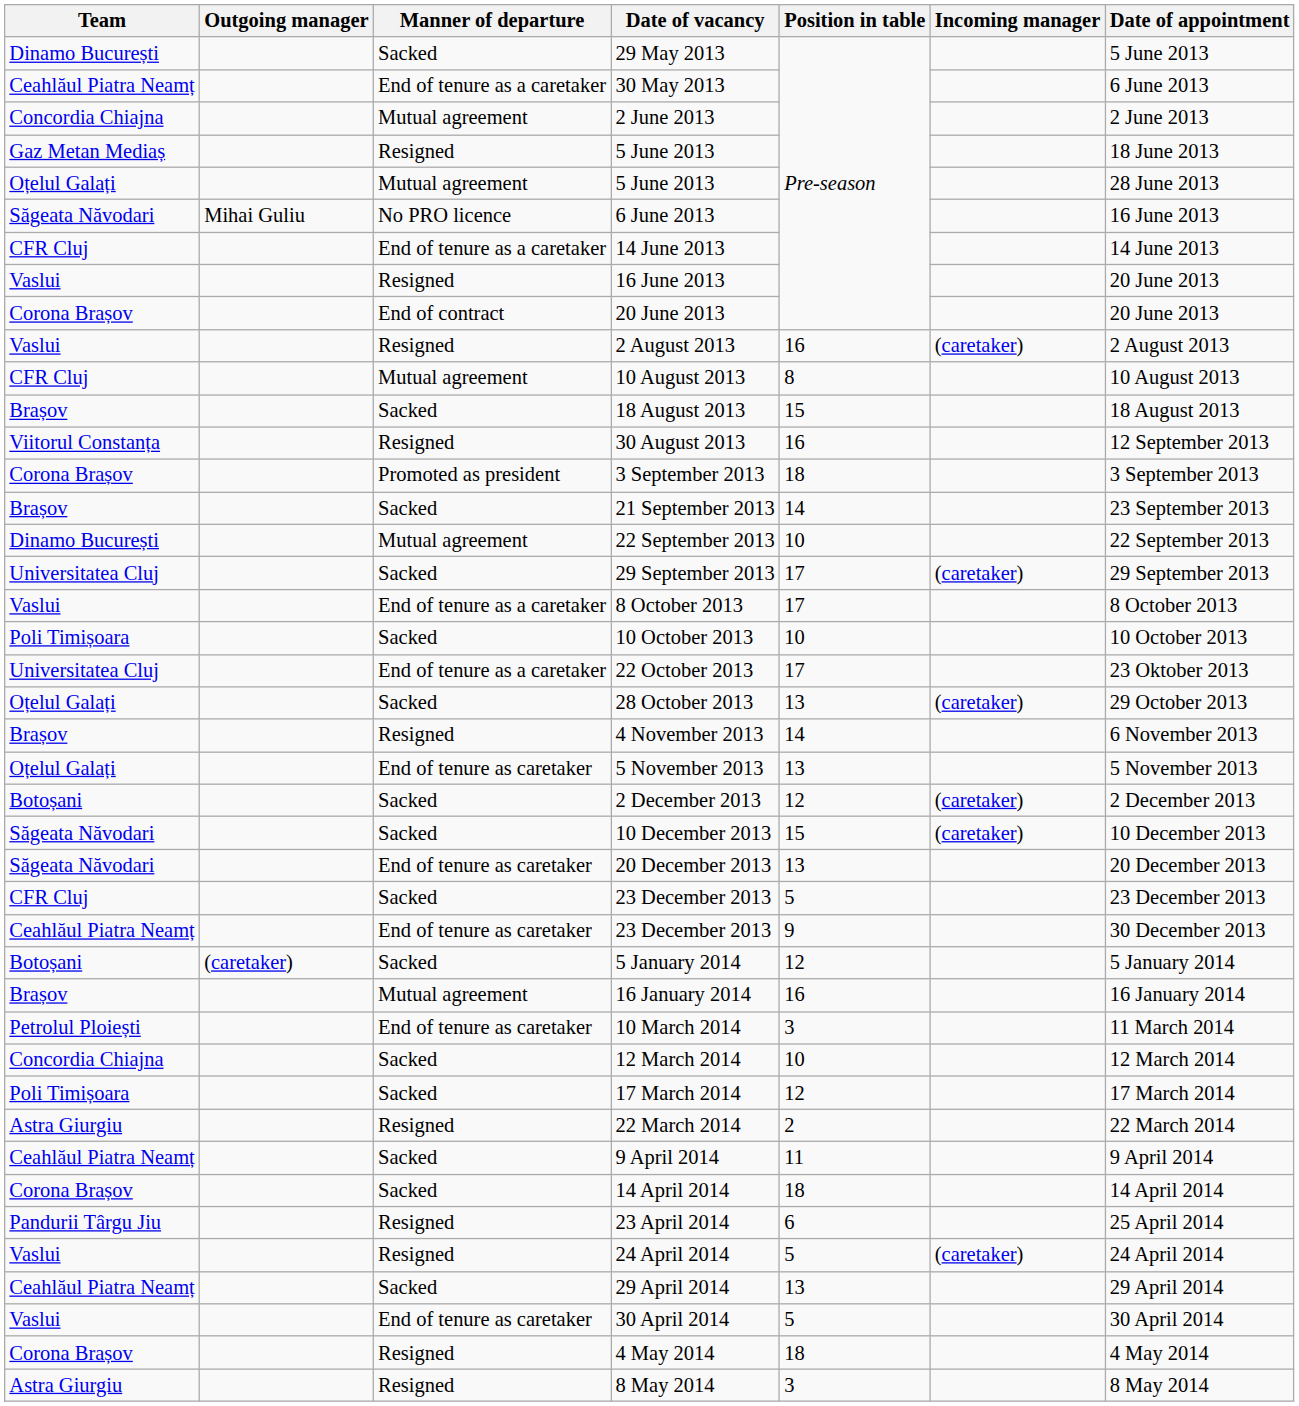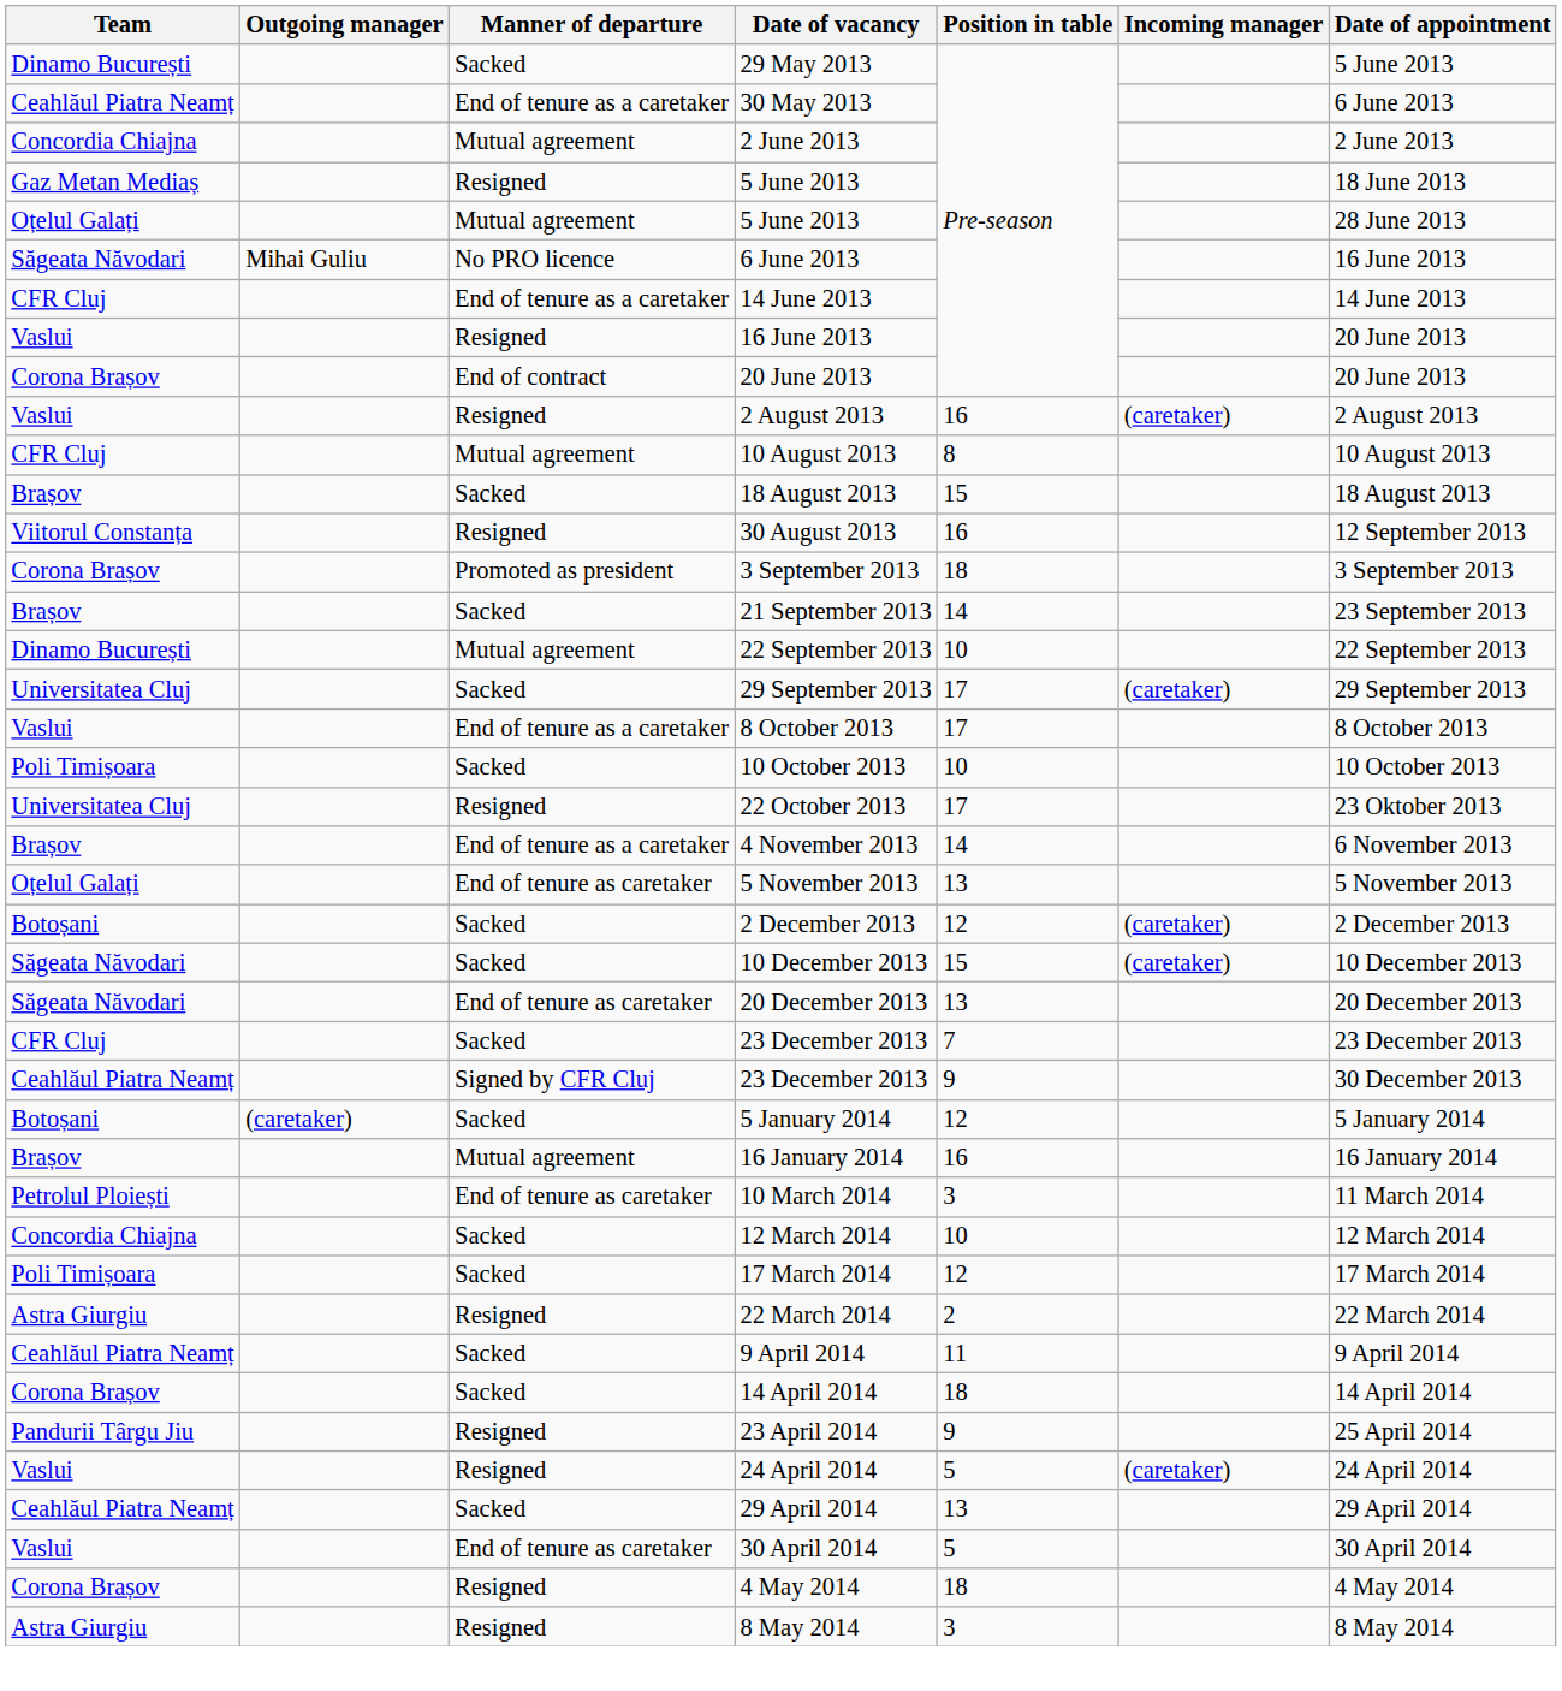 <table class="wikitable sortable">
 <tr>
 <th>Team</th>
 <th>Outgoing manager</th>
 <th>Manner of departure</th>
 <th>Date of vacancy</th>
 <th>Position in table</th>
 <th>Incoming manager</th>
 <th>Date of appointment</th>
 </tr>
 <tr>
 <td><a href='#'>Dinamo București</a></td>
 <td> </td>
 <td>Sacked</td>
 <td>29 May 2013</td>
 <td rowspan=9><em>Pre-season</em></td>
 <td> </td>
 <td>5 June 2013</td>
 </tr>
 <tr>
 <td><a href='#'>Ceahlăul Piatra Neamț</a></td>
 <td> </td>
 <td>End of tenure as a caretaker</td>
 <td>30 May 2013</td>
 <td> </td>
 <td>6 June 2013</td>
 </tr>
 <tr>
 <td><a href='#'>Concordia Chiajna</a></td>
 <td> </td>
 <td>Mutual agreement</td>
 <td>2 June 2013</td>
 <td> </td>
 <td>2 June 2013</td>
 </tr>
 <tr>
 <td><a href='#'>Gaz Metan Mediaș</a></td>
 <td> </td>
 <td>Resigned</td>
 <td>5 June 2013</td>
 <td> </td>
 <td>18 June 2013</td>
 </tr>
 <tr>
 <td><a href='#'>Oțelul Galați</a></td>
 <td> </td>
 <td>Mutual agreement</td>
 <td>5 June 2013</td>
 <td> </td>
 <td>28 June 2013</td>
 </tr>
 <tr>
 <td><a href='#'>Săgeata Năvodari</a></td>
 <td> Mihai Guliu</td>
 <td>No PRO licence</td>
 <td>6 June 2013</td>
 <td> </td>
 <td>16 June 2013</td>
 </tr>
 <tr>
 <td><a href='#'>CFR Cluj</a></td>
 <td> </td>
 <td>End of tenure as a caretaker</td>
 <td>14 June 2013</td>
 <td> </td>
 <td>14 June 2013</td>
 </tr>
 <tr>
 <td><a href='#'>Vaslui</a></td>
 <td> </td>
 <td>Resigned</td>
 <td>16 June 2013</td>
 <td> </td>
 <td>20 June 2013</td>
 </tr>
 <tr>
 <td><a href='#'>Corona Brașov</a></td>
 <td> </td>
 <td>End of contract</td>
 <td>20 June 2013</td>
 <td> </td>
 <td>20 June 2013</td>
 </tr>
 <tr>
 <td><a href='#'>Vaslui</a></td>
 <td> </td>
 <td>Resigned</td>
 <td>2 August 2013</td>
 <td>16</td>
 <td>  (<a href='#'>caretaker</a>)</td>
 <td>2 August 2013</td>
 </tr>
 <tr>
 <td><a href='#'>CFR Cluj</a></td>
 <td> </td>
 <td>Mutual agreement</td>
 <td>10 August 2013</td>
 <td>8</td>
 <td> </td>
 <td>10 August 2013</td>
 </tr>
 <tr>
 <td><a href='#'>Brașov</a></td>
 <td> </td>
 <td>Sacked</td>
 <td>18 August 2013</td>
 <td>15</td>
 <td> </td>
 <td>18 August 2013</td>
 </tr>
 <tr>
 <td><a href='#'>Viitorul Constanța</a></td>
 <td> </td>
 <td>Resigned</td>
 <td>30 August 2013</td>
 <td>16</td>
 <td> </td>
 <td>12 September 2013</td>
 </tr>
 <tr>
 <td><a href='#'>Corona Brașov</a></td>
 <td> </td>
 <td>Promoted as president</td>
 <td>3 September 2013</td>
 <td>18</td>
 <td> </td>
 <td>3 September 2013</td>
 </tr>
 <tr>
 <td><a href='#'>Brașov</a></td>
 <td> </td>
 <td>Sacked</td>
 <td>21 September 2013</td>
 <td>14</td>
 <td> </td>
 <td>23 September 2013</td>
 </tr>
 <tr>
 <td><a href='#'>Dinamo București</a></td>
 <td> </td>
 <td>Mutual agreement</td>
 <td>22 September 2013</td>
 <td>10</td>
 <td> </td>
 <td>22 September 2013</td>
 </tr>
 <tr>
 <td><a href='#'>Universitatea Cluj</a></td>
 <td> </td>
 <td>Sacked</td>
 <td>29 September 2013</td>
 <td>17</td>
 <td>  (<a href='#'>caretaker</a>)</td>
 <td>29 September 2013</td>
 </tr>
 <tr>
 <td><a href='#'>Vaslui</a></td>
 <td> </td>
 <td>End of tenure as a caretaker</td>
 <td>8 October 2013</td>
 <td>17</td>
 <td> </td>
 <td>8 October 2013</td>
 </tr>
 <tr>
 <td><a href='#'>Poli Timișoara</a></td>
 <td> </td>
 <td>Sacked</td>
 <td>10 October 2013</td>
 <td>10</td>
 <td> </td>
 <td>10 October 2013</td>
 </tr>
 <tr>
 <td><a href='#'>Universitatea Cluj</a></td>
 <td> </td>
-<td>End of tenure as a caretaker</td>
+<td>Resigned</td>
 <td>22 October 2013</td>
 <td>17</td>
 <td> </td>
 <td>23 Oktober 2013</td>
 </tr>
 <tr>
-<td><a href='#'>Oțelul Galați</a></td>
-<td> </td>
-<td>Sacked</td>
-<td>28 October 2013</td>
-<td>13</td>
-<td>  (<a href='#'>caretaker</a>)</td>
-<td>29 October 2013</td>
-</tr>
-<tr>
 <td><a href='#'>Brașov</a></td>
 <td> </td>
-<td>Resigned</td>
+<td>End of tenure as a caretaker</td>
 <td>4 November 2013</td>
 <td>14</td>
 <td> </td>
 <td>6 November 2013</td>
 </tr>
 <tr>
 <td><a href='#'>Oțelul Galați</a></td>
 <td> </td>
 <td>End of tenure as caretaker</td>
 <td>5 November 2013</td>
 <td>13</td>
 <td> </td>
 <td>5 November 2013</td>
 </tr>
 <tr>
 <td><a href='#'>Botoșani</a></td>
 <td> </td>
 <td>Sacked</td>
 <td>2 December 2013</td>
 <td>12</td>
 <td>  (<a href='#'>caretaker</a>)</td>
 <td>2 December 2013</td>
 </tr>
 <tr>
 <td><a href='#'>Săgeata Năvodari</a></td>
 <td> </td>
 <td>Sacked</td>
 <td>10 December 2013</td>
 <td>15</td>
 <td>  (<a href='#'>caretaker</a>)</td>
 <td>10 December 2013</td>
 </tr>
 <tr>
 <td><a href='#'>Săgeata Năvodari</a></td>
 <td> </td>
 <td>End of tenure as caretaker</td>
 <td>20 December 2013</td>
 <td>13</td>
 <td> </td>
 <td>20 December 2013</td>
 </tr>
 <tr>
 <td><a href='#'>CFR Cluj</a></td>
 <td> </td>
 <td>Sacked</td>
 <td>23 December 2013</td>
-<td>5</td>
+<td>7</td>
 <td> </td>
 <td>23 December 2013</td>
 </tr>
 <tr>
 <td><a href='#'>Ceahlăul Piatra Neamț</a></td>
 <td> </td>
-<td>End of tenure as caretaker</td>
+<td>Signed by <a href='#'>CFR Cluj</a></td>
 <td>23 December 2013</td>
 <td>9</td>
 <td> </td>
 <td>30 December 2013</td>
 </tr>
 <tr>
 <td><a href='#'>Botoșani</a></td>
 <td>  (<a href='#'>caretaker</a>)</td>
 <td>Sacked</td>
 <td>5 January 2014</td>
 <td>12</td>
 <td> </td>
 <td>5 January 2014</td>
 </tr>
 <tr>
 <td><a href='#'>Brașov</a></td>
 <td> </td>
 <td>Mutual agreement</td>
 <td>16 January 2014</td>
 <td>16</td>
 <td> </td>
 <td>16 January 2014</td>
 </tr>
 <tr>
 <td><a href='#'>Petrolul Ploiești</a></td>
 <td> </td>
 <td>End of tenure as caretaker</td>
 <td>10 March 2014</td>
 <td>3</td>
 <td> </td>
 <td>11 March 2014</td>
 </tr>
 <tr>
 <td><a href='#'>Concordia Chiajna</a></td>
 <td> </td>
 <td>Sacked</td>
 <td>12 March 2014</td>
 <td>10</td>
 <td> </td>
 <td>12 March 2014</td>
 </tr>
 <tr>
 <td><a href='#'>Poli Timișoara</a></td>
 <td> </td>
 <td>Sacked</td>
 <td>17 March 2014</td>
 <td>12</td>
 <td> </td>
 <td>17 March 2014</td>
 </tr>
 <tr>
 <td><a href='#'>Astra Giurgiu</a></td>
 <td> </td>
 <td>Resigned</td>
 <td>22 March 2014</td>
 <td>2</td>
 <td> </td>
 <td>22 March 2014</td>
 </tr>
 <tr>
 <td><a href='#'>Ceahlăul Piatra Neamț</a></td>
 <td> </td>
 <td>Sacked</td>
 <td>9 April 2014</td>
 <td>11</td>
 <td> </td>
 <td>9 April 2014</td>
 </tr>
 <tr>
 <td><a href='#'>Corona Brașov</a></td>
 <td> </td>
 <td>Sacked</td>
 <td>14 April 2014</td>
 <td>18</td>
 <td> </td>
 <td>14 April 2014</td>
 </tr>
 <tr>
 <td><a href='#'>Pandurii Târgu Jiu</a></td>
 <td> </td>
 <td>Resigned</td>
 <td>23 April 2014</td>
-<td>6</td>
+<td>9</td>
 <td> </td>
 <td>25 April 2014</td>
 </tr>
 <tr>
 <td><a href='#'>Vaslui</a></td>
 <td> </td>
 <td>Resigned</td>
 <td>24 April 2014</td>
 <td>5</td>
 <td>  (<a href='#'>caretaker</a>)</td>
 <td>24 April 2014</td>
 </tr>
 <tr>
 <td><a href='#'>Ceahlăul Piatra Neamț</a></td>
 <td> </td>
 <td>Sacked</td>
 <td>29 April 2014</td>
 <td>13</td>
 <td> </td>
 <td>29 April 2014</td>
 </tr>
 <tr>
 <td><a href='#'>Vaslui</a></td>
 <td> </td>
 <td>End of tenure as caretaker</td>
 <td>30 April 2014</td>
 <td>5</td>
 <td> </td>
 <td>30 April 2014</td>
 </tr>
 <tr>
 <td><a href='#'>Corona Brașov</a></td>
 <td> </td>
 <td>Resigned</td>
 <td>4 May 2014</td>
 <td>18</td>
 <td> </td>
 <td>4 May 2014</td>
 </tr>
 <tr>
 <td><a href='#'>Astra Giurgiu</a></td>
 <td> </td>
 <td>Resigned</td>
 <td>8 May 2014</td>
 <td>3</td>
 <td> </td>
 <td>8 May 2014</td>
 </tr>
 </table>
